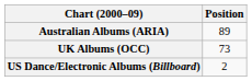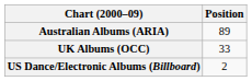 <table class="wikitable sortable plainrowheaders" style="text-align:center">
 <tr>
 <th scope="col">Chart (2000–09)</th>
 <th scope="col">Position</th>
 </tr>
 <tr>
 <th scope="row">Australian Albums (ARIA)</th>
 <td>89</td>
 </tr>
 <tr>
 <th scope="row">UK Albums (OCC)</th>
-<td>73</td>
+<td>33</td>
 </tr>
 <tr>
 <th scope="row">US Dance/Electronic Albums (<em>Billboard</em>)</th>
 <td>2</td>
 </tr>
 </table>
